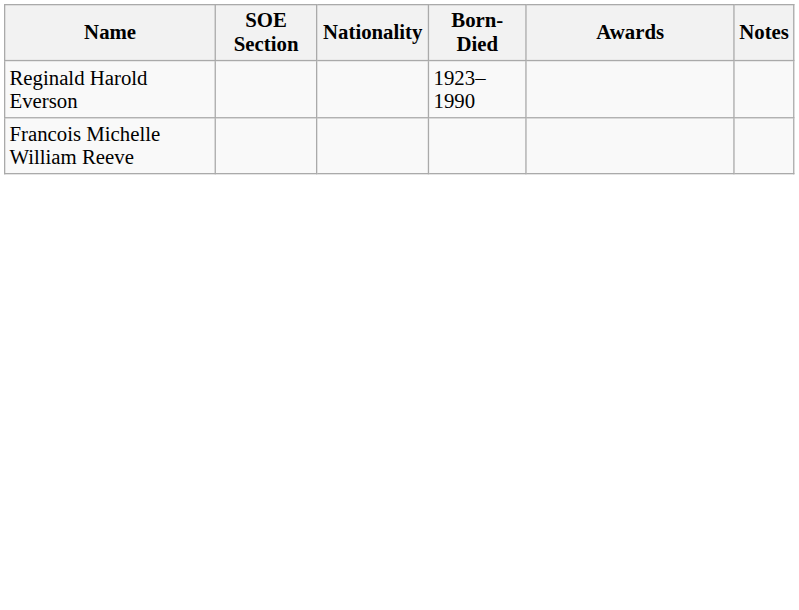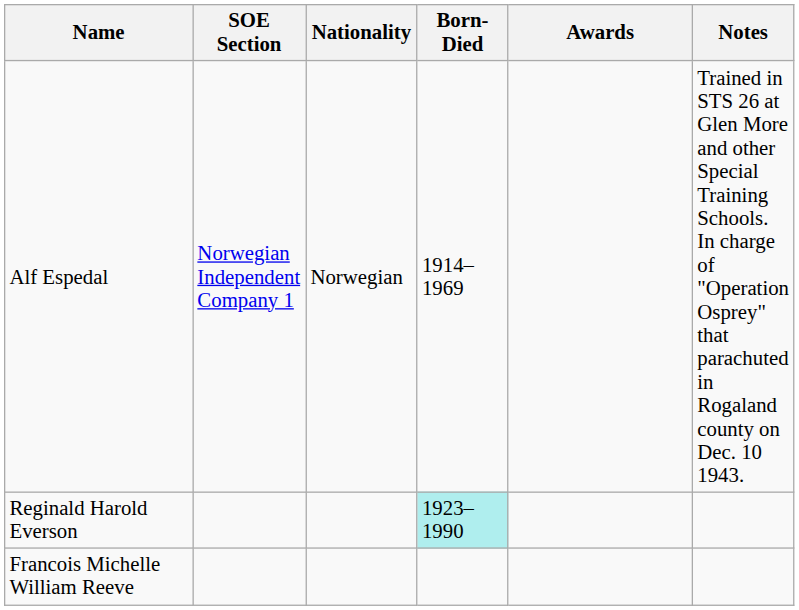 <table class="wikitable">
 <tr>
 <th width="200">Name</th>
 <th width="80">SOE Section</th>
 <th width="80">Nationality</th>
 <th width="80">Born-Died</th>
 <th width="200">Awards</th>
 <th>Notes</th>
 </tr>
 <tr>
+<td>Alf Espedal</td>
+<td><a href='#'>Norwegian Independent Company 1</a></td>
+<td>Norwegian</td>
+<td>1914–1969</td>
+<td></td>
+<td>Trained in STS 26 at Glen More and other Special Training Schools. In charge of "Operation Osprey" that parachuted in Rogaland county on Dec. 10 1943.</td>
+</tr>
+<tr>
 <td>Reginald Harold Everson</td>
 <td></td>
 <td></td>
-<td>1923–1990</td>
+<td style="background: paleturquoise;">1923–1990</td>
 <td></td>
 <td></td>
 </tr>
 <tr>
 <td>Francois Michelle William Reeve </td>
 <td></td>
 <td></td>
 <td></td>
 <td></td>
 <td></td>
 </tr>
 </table>
